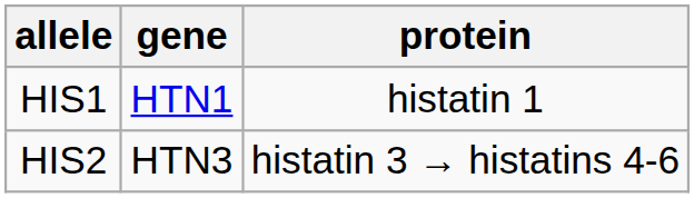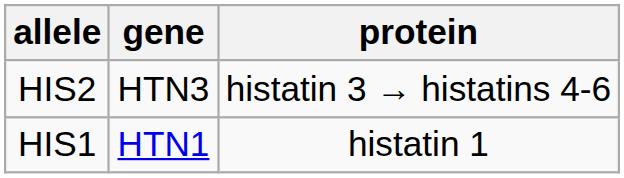 <table class="wikitable" border="1" style="text-align:center">
 <tr>
 <th>allele</th>
 <th>gene</th>
 <th>protein</th>
 </tr>
 <tr>
+<td>HIS2</td>
+<td>HTN3</td>
+<td>histatin 3 → histatins 4-6</td>
+</tr>
+<tr>
 <td>HIS1</td>
 <td><a href='#'>HTN1</a></td>
 <td>histatin 1</td>
 </tr>
-<tr>
-<td>HIS2</td>
-<td>HTN3</td>
-<td>histatin 3 → histatins 4-6</td>
-</tr>
 </table>
